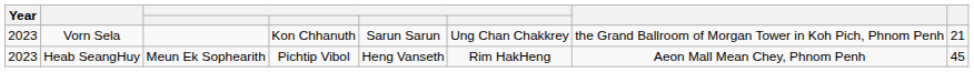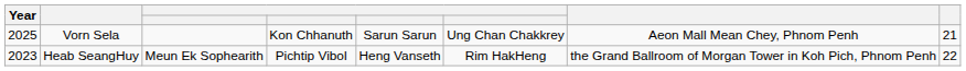 <table class="wikitable sortable" style="font-size: 85%; text-align:center">
 <tr>
 <th rowspan="2">Year</th>
 <th rowspan="2"><strong></strong></th>
 <th colspan="4"></th>
 <th rowspan="2"><strong></strong></th>
 <th rowspan="2"><strong></strong></th>
 </tr>
 <tr>
 <th><strong></strong></th>
 <th></th>
 <th></th>
 <th></th>
 </tr>
 <tr>
-<td>2023</td>
+<td>2025</td>
 <td>Vorn Sela</td>
 <td></td>
 <td>Kon Chhanuth</td>
 <td>Sarun Sarun</td>
 <td>Ung Chan Chakkrey</td>
-<td>the Grand Ballroom of Morgan Tower in Koh Pich, Phnom Penh</td>
+<td>Aeon Mall Mean Chey, Phnom Penh</td>
 <td>21</td>
 </tr>
 <tr>
 <td>2023</td>
 <td>Heab SeangHuy</td>
 <td>Meun Ek Sophearith</td>
 <td>Pichtip Vibol</td>
 <td>Heng Vanseth</td>
 <td>Rim HakHeng</td>
-<td>Aeon Mall Mean Chey, Phnom Penh</td>
-<td>45</td>
+<td>the Grand Ballroom of Morgan Tower in Koh Pich, Phnom Penh</td>
+<td>22</td>
 </tr>
 </table>
